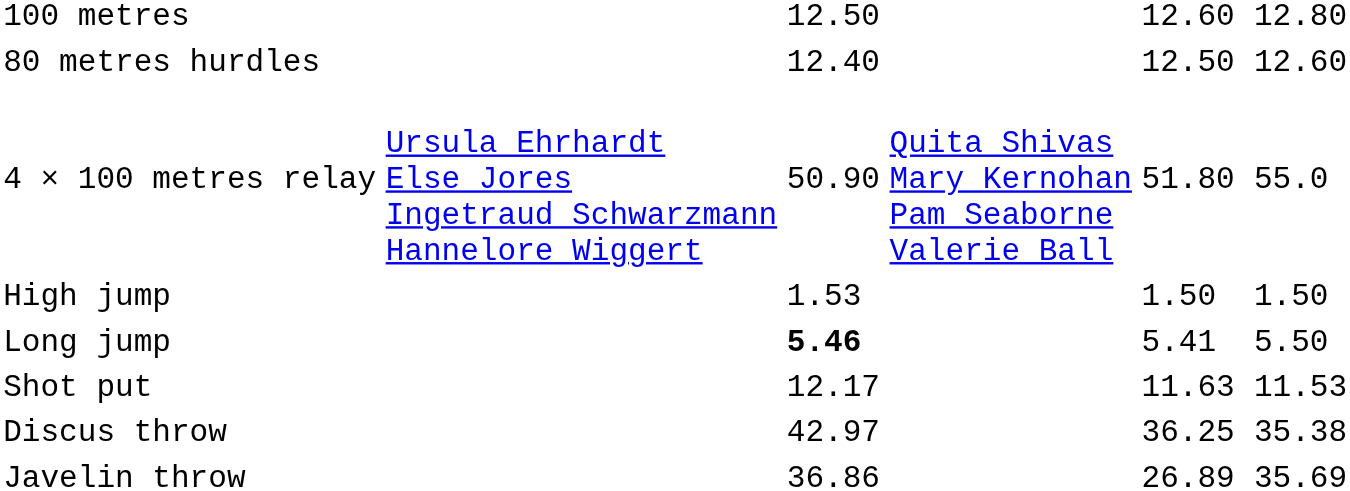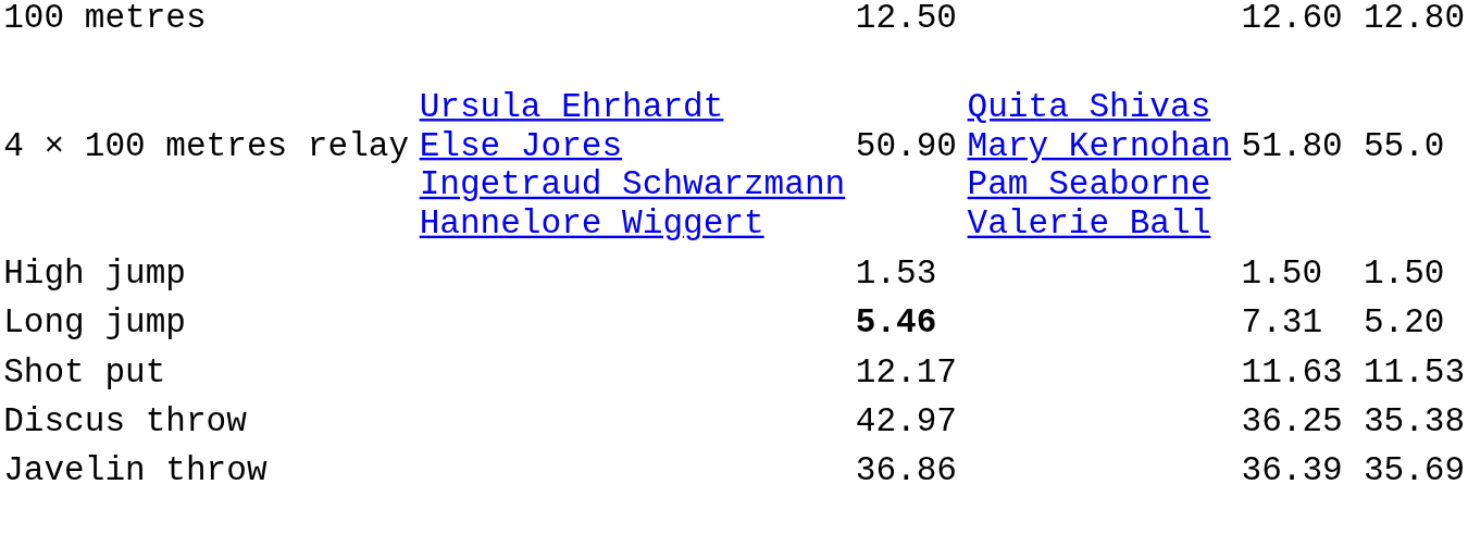 <table>
 <tr>
 <td>100 metres</td>
 <td></td>
 <td>12.50</td>
 <td></td>
 <td>12.60</td>
 <td></td>
 <td>12.80</td>
-</tr>
-<tr>
-<td>80 metres hurdles</td>
-<td></td>
-<td>12.40</td>
-<td></td>
-<td>12.50</td>
-<td></td>
-<td>12.60</td>
 </tr>
 <tr>
 <td>4 × 100 metres relay</td>
 <td><br><a href='#'>Ursula Ehrhardt</a><br><a href='#'>Else Jores</a><br><a href='#'>Ingetraud Schwarzmann</a><br><a href='#'>Hannelore Wiggert</a></td>
 <td>50.90</td>
 <td><br><a href='#'>Quita Shivas</a><br><a href='#'>Mary Kernohan</a><br><a href='#'>Pam Seaborne</a><br><a href='#'>Valerie Ball</a></td>
 <td>51.80</td>
 <td></td>
 <td>55.0</td>
 </tr>
 <tr>
 <td>High jump</td>
 <td></td>
 <td>1.53</td>
 <td></td>
 <td>1.50</td>
 <td></td>
 <td>1.50</td>
 </tr>
 <tr>
 <td>Long jump</td>
 <td></td>
 <td><strong>5.46</strong></td>
 <td></td>
-<td>5.41</td>
+<td>7.31</td>
 <td></td>
-<td>5.50</td>
+<td>5.20</td>
 </tr>
 <tr>
 <td>Shot put</td>
 <td></td>
 <td>12.17</td>
 <td></td>
 <td>11.63</td>
 <td></td>
 <td>11.53</td>
 </tr>
 <tr>
 <td>Discus throw</td>
 <td></td>
 <td>42.97</td>
 <td></td>
 <td>36.25</td>
 <td></td>
 <td>35.38</td>
 </tr>
 <tr>
 <td>Javelin throw</td>
 <td></td>
 <td>36.86</td>
 <td></td>
-<td>26.89</td>
+<td>36.39</td>
 <td></td>
 <td>35.69</td>
 </tr>
 </table>
